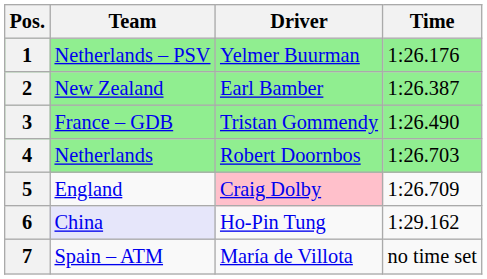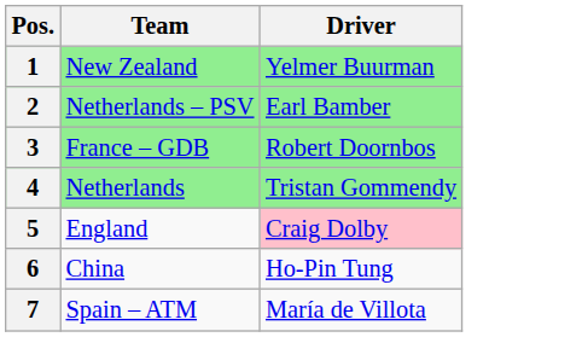 <table class=wikitable style="font-size:95%">
 <tr>
 <th>Pos.</th>
 <th>Team</th>
 <th>Driver</th>
-<th>Time</th>
 </tr>
 <tr style="background:lightgreen;">
 <th>1</th>
-<td> <a href='#'>Netherlands – PSV</a></td>
+<td> <a href='#'>New Zealand</a></td>
 <td> <a href='#'>Yelmer Buurman</a></td>
-<td>1:26.176</td>
 </tr>
 <tr style="background:lightgreen;">
 <th>2</th>
-<td> <a href='#'>New Zealand</a></td>
+<td> <a href='#'>Netherlands – PSV</a></td>
 <td> <a href='#'>Earl Bamber</a></td>
-<td>1:26.387</td>
 </tr>
 <tr style="background:lightgreen;">
 <th>3</th>
 <td> <a href='#'>France – GDB</a></td>
-<td> <a href='#'>Tristan Gommendy</a></td>
-<td>1:26.490</td>
+<td> <a href='#'>Robert Doornbos</a></td>
 </tr>
 <tr style="background:lightgreen;">
 <th>4</th>
 <td> <a href='#'>Netherlands</a></td>
-<td> <a href='#'>Robert Doornbos</a></td>
-<td>1:26.703</td>
+<td> <a href='#'>Tristan Gommendy</a></td>
 </tr>
 <tr>
 <th>5</th>
 <td> <a href='#'>England</a></td>
 <td style="background: pink;"> <a href='#'>Craig Dolby</a></td>
-<td>1:26.709</td>
 </tr>
 <tr>
 <th>6</th>
-<td style="background: lavender;"> <a href='#'>China</a></td>
+<td> <a href='#'>China</a></td>
 <td> <a href='#'>Ho-Pin Tung</a></td>
-<td>1:29.162</td>
 </tr>
 <tr>
 <th>7</th>
 <td> <a href='#'>Spain – ATM</a></td>
 <td> <a href='#'>María de Villota</a></td>
-<td>no time set</td>
 </tr>
 </table>
